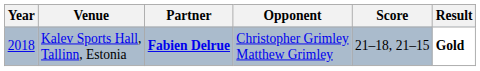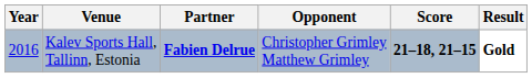 <table class="sortable wikitable" style="font-size: 90%;">
 <tr>
 <th>Year</th>
 <th>Venue</th>
 <th>Partner</th>
 <th>Opponent</th>
 <th>Score</th>
 <th>Result</th>
 </tr>
 <tr style="background:#AABBCC">
-<td align="center"><a href='#'>2018</a></td>
+<td align="center"><a href='#'>2016</a></td>
 <td align="left"><a href='#'>Kalev Sports Hall</a>,<br><a href='#'>Tallinn</a>, Estonia</td>
 <td align="left"><strong> <a href='#'>Fabien Delrue</a></strong></td>
 <td align="left"> <a href='#'>Christopher Grimley</a><br> <a href='#'>Matthew Grimley</a></td>
-<td align="left">21–18, 21–15</td>
+<td align="left"><strong>21–18, 21–15</strong></td>
 <td style="text-align:left; background:white"> <strong>Gold</strong></td>
 </tr>
 </table>
